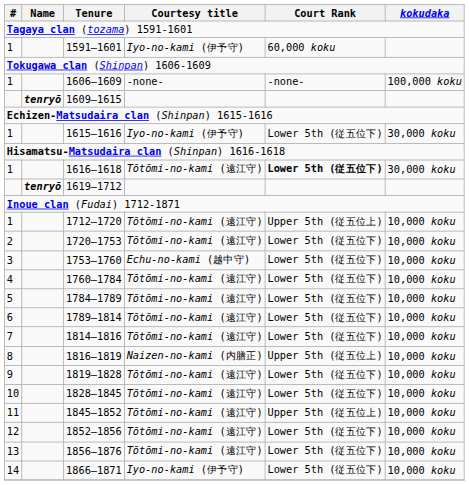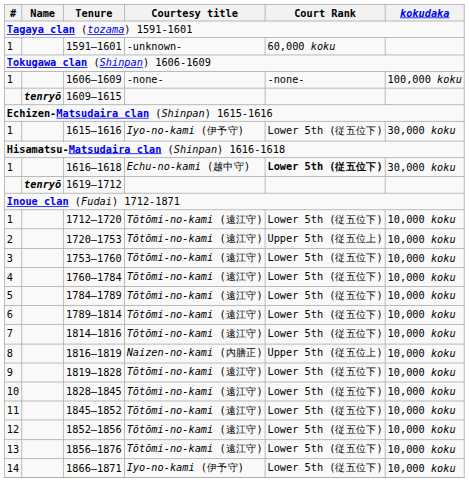 <table class=wikitable>
 <tr>
 <th>#</th>
 <th>Name</th>
 <th>Tenure</th>
 <th>Courtesy title</th>
 <th>Court Rank</th>
 <th><em><a href='#'>kokudaka</a></em></th>
 </tr>
 <tr>
 <td colspan=6><strong><a href='#'>Tagaya clan</a></strong> (<em><a href='#'>tozama</a></em>) 1591-1601</td>
 </tr>
 <tr>
 <td>1</td>
 <td></td>
 <td>1591–1601</td>
-<td><em>Iyo-no-kami</em> (伊予守)</td>
+<td -none->-unknown-</td>
 <td>60,000 <em>koku</em></td>
 </tr>
 <tr>
 <td colspan=6> <strong><a href='#'>Tokugawa clan</a></strong> (<em><a href='#'>Shinpan</a></em>) 1606-1609</td>
 </tr>
 <tr>
 <td>1</td>
 <td></td>
 <td>1606–1609</td>
 <td>-none-</td>
 <td>-none-</td>
 <td>100,000 <em>koku</em></td>
 </tr>
 <tr>
 <td></td>
 <td><strong><em>tenryō</em></strong></td>
 <td>1609–1615</td>
 <td></td>
 <td></td>
 <td></td>
 </tr>
 <tr>
 <td colspan=6> <strong>Echizen-<a href='#'>Matsudaira clan</a></strong> (<em>Shinpan</em>) 1615-1616</td>
 </tr>
 <tr>
 <td>1</td>
 <td></td>
 <td>1615–1616</td>
 <td><em>Iyo-no-kami</em> (伊予守)</td>
 <td>Lower 5th  (従五位下)</td>
 <td>30,000 <em>koku</em></td>
 </tr>
 <tr>
 <td colspan=6> <strong>Hisamatsu-<a href='#'>Matsudaira clan</a></strong> (<em>Shinpan</em>) 1616-1618</td>
 </tr>
 <tr>
 <td>1</td>
 <td></td>
 <td>1616–1618</td>
-<td><em>Tōtōmi-no-kami</em> (遠江守)</td>
+<td><em>Echu-no-kami</em> (越中守)</td>
 <td><strong>Lower 5th  (従五位下)</strong></td>
 <td>30,000 <em>koku</em></td>
 </tr>
 <tr>
 <td></td>
 <td><strong><em>tenryō</em></strong></td>
 <td>1619–1712</td>
 <td></td>
 <td></td>
 <td></td>
 </tr>
 <tr>
 <td colspan=6> <strong><a href='#'>Inoue clan</a></strong> (<em>Fudai</em>) 1712-1871</td>
 </tr>
 <tr>
 <td>1</td>
 <td></td>
 <td>1712–1720</td>
 <td><em>Tōtōmi-no-kami</em> (遠江守)</td>
-<td>Upper 5th (従五位上)</td>
+<td>Lower 5th  (従五位下)</td>
 <td>10,000 <em>koku</em></td>
 </tr>
 <tr>
 <td>2</td>
 <td></td>
 <td>1720–1753</td>
 <td><em>Tōtōmi-no-kami</em> (遠江守)</td>
-<td>Lower 5th  (従五位下)</td>
+<td>Upper 5th (従五位上)</td>
 <td>10,000 <em>koku</em></td>
 </tr>
 <tr>
 <td>3</td>
 <td></td>
 <td>1753–1760</td>
-<td><em>Echu-no-kami</em> (越中守)</td>
+<td><em>Tōtōmi-no-kami</em> (遠江守)</td>
 <td>Lower 5th  (従五位下)</td>
 <td>10,000 <em>koku</em></td>
 </tr>
 <tr>
 <td>4</td>
 <td></td>
 <td>1760–1784</td>
 <td><em>Tōtōmi-no-kami</em> (遠江守)</td>
 <td>Lower 5th  (従五位下)</td>
 <td>10,000 <em>koku</em></td>
 </tr>
 <tr>
 <td>5</td>
 <td></td>
 <td>1784–1789</td>
 <td><em>Tōtōmi-no-kami</em> (遠江守)</td>
 <td>Lower 5th  (従五位下)</td>
 <td>10,000 <em>koku</em></td>
 </tr>
 <tr>
 <td>6</td>
 <td></td>
 <td>1789–1814</td>
 <td><em>Tōtōmi-no-kami</em> (遠江守)</td>
 <td>Lower 5th  (従五位下)</td>
 <td>10,000 <em>koku</em></td>
 </tr>
 <tr>
 <td>7</td>
 <td></td>
 <td>1814–1816</td>
 <td><em>Tōtōmi-no-kami</em> (遠江守)</td>
 <td>Lower 5th (従五位下)</td>
 <td>10,000 <em>koku</em></td>
 </tr>
 <tr>
 <td>8</td>
 <td></td>
 <td>1816–1819</td>
 <td><em>Naizen-no-kami</em> (内膳正)</td>
 <td>Upper 5th (従五位上)</td>
 <td>10,000 <em>koku</em></td>
 </tr>
 <tr>
 <td>9</td>
 <td></td>
 <td>1819–1828</td>
 <td><em>Tōtōmi-no-kami</em> (遠江守)</td>
 <td>Lower 5th  (従五位下)</td>
 <td>10,000 <em>koku</em></td>
 </tr>
 <tr>
 <td>10</td>
 <td></td>
 <td>1828–1845</td>
 <td><em>Tōtōmi-no-kami</em> (遠江守)</td>
 <td>Lower 5th  (従五位下)</td>
 <td>10,000 <em>koku</em></td>
 </tr>
 <tr>
 <td>11</td>
 <td></td>
 <td>1845–1852</td>
 <td><em>Tōtōmi-no-kami</em> (遠江守)</td>
-<td>Upper 5th (従五位上)</td>
+<td>Lower 5th  (従五位下)</td>
 <td>10,000 <em>koku</em></td>
 </tr>
 <tr>
 <td>12</td>
 <td></td>
 <td>1852–1856</td>
 <td><em>Tōtōmi-no-kami</em> (遠江守)</td>
 <td>Lower 5th  (従五位下)</td>
 <td>10,000 <em>koku</em></td>
 </tr>
 <tr>
 <td>13</td>
 <td></td>
 <td>1856–1876</td>
 <td><em>Tōtōmi-no-kami</em> (遠江守)</td>
 <td>Lower 5th  (従五位下)</td>
 <td>10,000 <em>koku</em></td>
 </tr>
 <tr>
 <td>14</td>
 <td></td>
 <td>1866–1871</td>
 <td><em>Iyo-no-kami</em> (伊予守)</td>
 <td>Lower 5th  (従五位下)</td>
 <td>10,000 <em>koku</em></td>
 </tr>
 <tr>
 </tr>
 </table>
